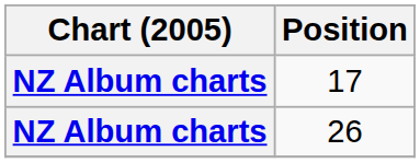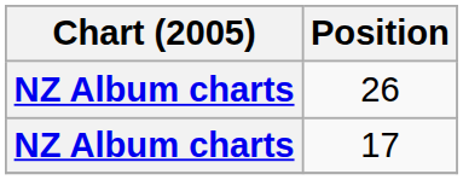 <table class="wikitable plainrowheaders">
 <tr>
 <th scope="col">Chart (2005)</th>
 <th scope="col">Position</th>
 </tr>
 <tr>
 <th scope="row"><a href='#'>NZ Album charts</a></th>
-<td style="text-align:center;">17</td>
+<td style="text-align:center;">26</td>
 </tr>
 <tr>
 <th scope="row"><a href='#'>NZ Album charts</a></th>
-<td style="text-align:center;">26</td>
+<td style="text-align:center;">17</td>
 </tr>
 <tr>
 </tr>
 </table>
